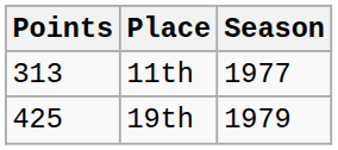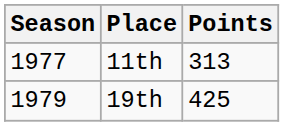 <table class="wikitable">
 <tr>
+<th>Season</th>
+<th>Place</th>
 <th>Points</th>
-<th>Place</th>
-<th>Season</th>
 </tr>
 <tr>
+<td>1977</td>
+<td>11th</td>
 <td>313</td>
-<td>11th</td>
-<td>1977</td>
 </tr>
 <tr>
+<td>1979</td>
+<td>19th</td>
 <td>425</td>
-<td>19th</td>
-<td>1979</td>
 </tr>
 </table>
